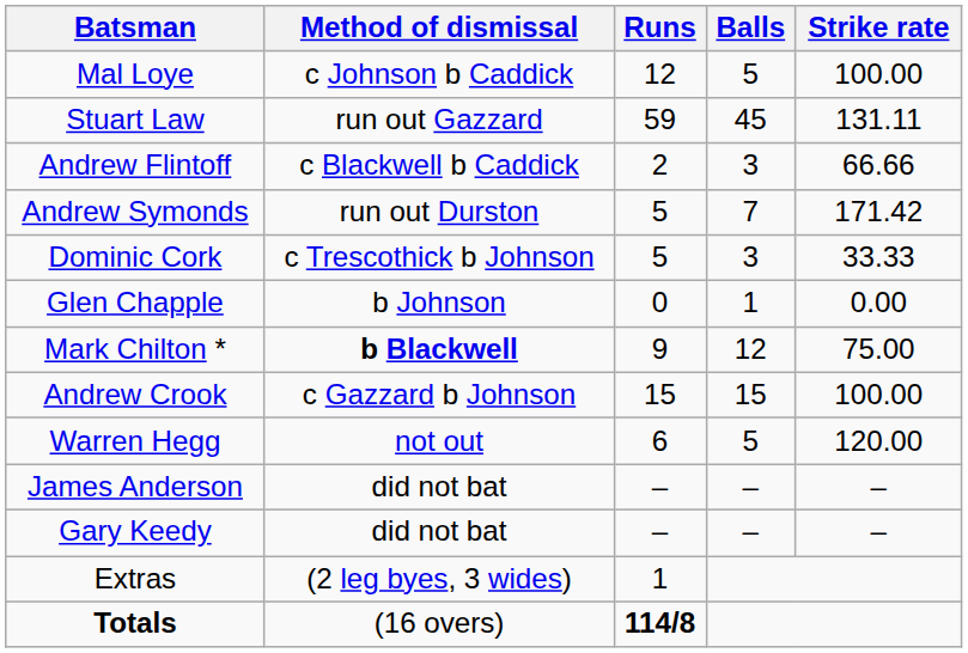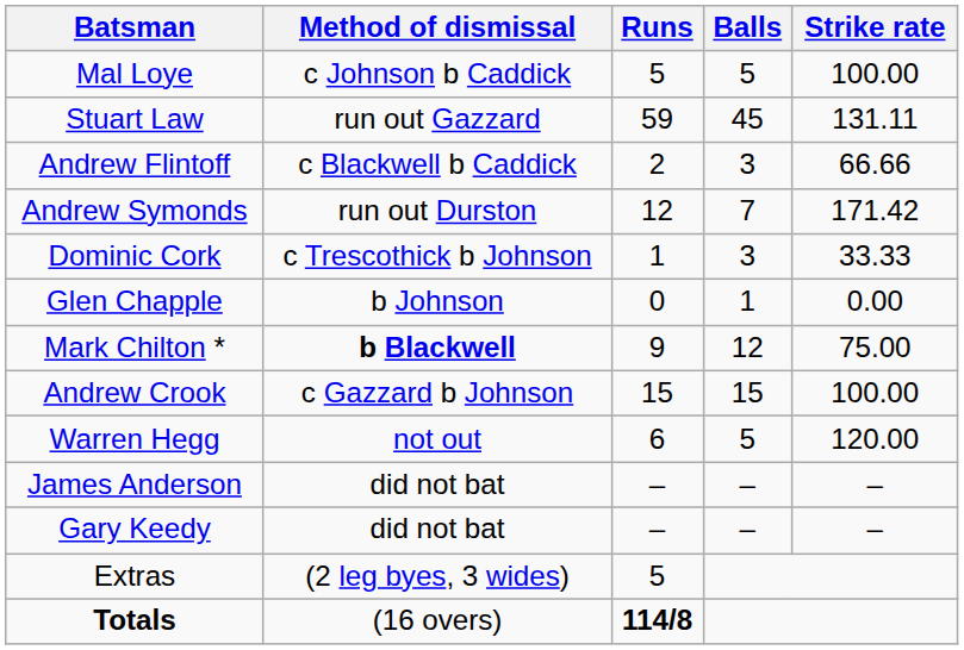 <table border="1" cellpadding="1" cellspacing="0" style="border: gray solid 1px; border-collapse: collapse; text-align: center; width: 60%;" class=wikitable>
 <tr>
 <th><a href='#'>Batsman</a></th>
 <th><a href='#'>Method of dismissal</a></th>
 <th><a href='#'>Runs</a></th>
 <th><a href='#'>Balls</a></th>
 <th><a href='#'>Strike rate</a></th>
 </tr>
 <tr>
 <td><a href='#'>Mal Loye</a></td>
 <td>c <a href='#'>Johnson</a> b <a href='#'>Caddick</a></td>
-<td>12</td>
+<td>5</td>
 <td>5</td>
 <td>100.00</td>
 </tr>
 <tr>
 <td><a href='#'>Stuart Law</a></td>
 <td>run out  <a href='#'>Gazzard</a></td>
 <td>59</td>
 <td>45</td>
 <td>131.11</td>
 </tr>
 <tr>
 <td><a href='#'>Andrew Flintoff</a></td>
 <td>c <a href='#'>Blackwell</a> b <a href='#'>Caddick</a></td>
 <td>2</td>
 <td>3</td>
 <td>66.66</td>
 </tr>
 <tr>
 <td><a href='#'>Andrew Symonds</a></td>
 <td>run out <a href='#'>Durston</a></td>
-<td>5</td>
+<td>12</td>
 <td>7</td>
 <td>171.42</td>
 </tr>
 <tr>
 <td><a href='#'>Dominic Cork</a></td>
 <td>c <a href='#'>Trescothick</a> b <a href='#'>Johnson</a></td>
-<td>5</td>
+<td>1</td>
 <td>3</td>
 <td>33.33</td>
 </tr>
 <tr>
 <td><a href='#'>Glen Chapple</a></td>
 <td>b <a href='#'>Johnson</a></td>
 <td>0</td>
 <td>1</td>
 <td>0.00</td>
 </tr>
 <tr>
 <td><a href='#'>Mark Chilton</a> *</td>
 <td><strong>b <a href='#'>Blackwell</a></strong></td>
 <td>9</td>
 <td>12</td>
 <td>75.00</td>
 </tr>
 <tr>
 <td><a href='#'>Andrew Crook</a></td>
 <td>c  <a href='#'>Gazzard</a> b <a href='#'>Johnson</a></td>
 <td>15</td>
 <td>15</td>
 <td>100.00</td>
 </tr>
 <tr>
 <td><a href='#'>Warren Hegg</a> </td>
 <td><a href='#'>not out</a></td>
 <td>6</td>
 <td>5</td>
 <td>120.00</td>
 </tr>
 <tr>
 <td><a href='#'>James Anderson</a></td>
 <td>did not bat</td>
 <td>–</td>
 <td>–</td>
 <td>–</td>
 </tr>
 <tr>
 <td><a href='#'>Gary Keedy</a></td>
 <td>did not bat</td>
 <td>–</td>
 <td>–</td>
 <td>–</td>
 </tr>
 <tr>
 <td>Extras</td>
 <td>(2 <a href='#'>leg byes</a>, 3 <a href='#'>wides</a>)</td>
-<td>1</td>
+<td>5</td>
 <td colspan="2"></td>
 </tr>
 <tr>
 <td><strong>Totals</strong></td>
 <td>(16 overs)</td>
 <td><strong>114/8</strong></td>
 <td colspan="2"></td>
 </tr>
 </table>
